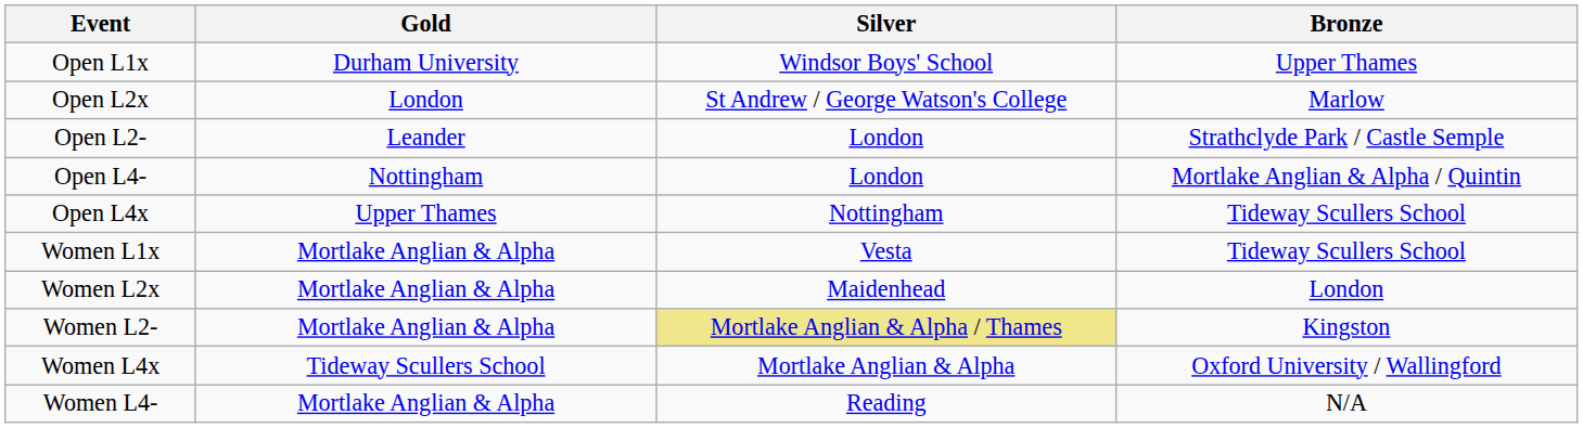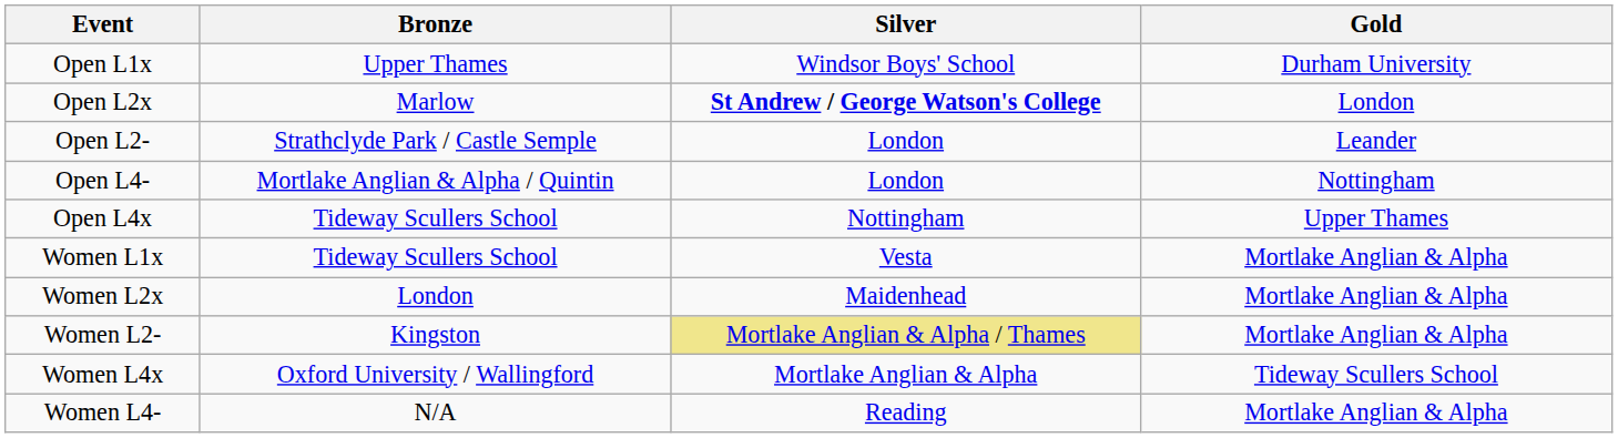 <table class="wikitable" style="text-align:center">
 <tr>
 <th width=120>Event</th>
+<th width=300>Bronze</th>
+<th width=300>Silver</th>
 <th width=300>Gold</th>
-<th width=300>Silver</th>
-<th width=300>Bronze</th>
 </tr>
 <tr>
 <td>Open L1x</td>
+<td><a href='#'>Upper Thames</a></td>
+<td><a href='#'>Windsor Boys' School</a></td>
 <td><a href='#'>Durham University</a></td>
-<td><a href='#'>Windsor Boys' School</a></td>
+</tr>
+<tr>
+<td>Open L2x</td>
+<td><a href='#'>Marlow</a></td>
+<td><strong><a href='#'>St Andrew</a> / <a href='#'>George Watson's College</a></strong></td>
+<td><a href='#'>London</a></td>
+</tr>
+<tr>
+<td>Open L2-</td>
+<td><a href='#'>Strathclyde Park</a> / <a href='#'>Castle Semple</a></td>
+<td><a href='#'>London</a></td>
+<td><a href='#'>Leander</a></td>
+</tr>
+<tr>
+<td>Open L4-</td>
+<td><a href='#'>Mortlake Anglian & Alpha</a> / <a href='#'>Quintin</a></td>
+<td><a href='#'>London</a></td>
+<td><a href='#'>Nottingham</a></td>
+</tr>
+<tr>
+<td>Open L4x</td>
+<td><a href='#'>Tideway Scullers School</a></td>
+<td><a href='#'>Nottingham</a></td>
 <td><a href='#'>Upper Thames</a></td>
 </tr>
 <tr>
-<td>Open L2x</td>
-<td><a href='#'>London</a></td>
-<td><a href='#'>St Andrew</a> / <a href='#'>George Watson's College</a></td>
-<td><a href='#'>Marlow</a></td>
+<td>Women L1x</td>
+<td><a href='#'>Tideway Scullers School</a></td>
+<td><a href='#'>Vesta</a></td>
+<td><a href='#'>Mortlake Anglian & Alpha</a></td>
 </tr>
 <tr>
-<td>Open L2-</td>
-<td><a href='#'>Leander</a></td>
+<td>Women L2x</td>
 <td><a href='#'>London</a></td>
-<td><a href='#'>Strathclyde Park</a> / <a href='#'>Castle Semple</a></td>
+<td><a href='#'>Maidenhead</a></td>
+<td><a href='#'>Mortlake Anglian & Alpha</a></td>
 </tr>
 <tr>
-<td>Open L4-</td>
-<td><a href='#'>Nottingham</a></td>
-<td><a href='#'>London</a></td>
-<td><a href='#'>Mortlake Anglian & Alpha</a> / <a href='#'>Quintin</a></td>
+<td>Women L2-</td>
+<td><a href='#'>Kingston</a></td>
+<td style="background: khaki;"><a href='#'>Mortlake Anglian & Alpha</a> / <a href='#'>Thames</a></td>
+<td><a href='#'>Mortlake Anglian & Alpha</a></td>
 </tr>
 <tr>
-<td>Open L4x</td>
-<td><a href='#'>Upper Thames</a></td>
-<td><a href='#'>Nottingham</a></td>
+<td>Women L4x</td>
+<td><a href='#'>Oxford University</a> / <a href='#'>Wallingford</a></td>
+<td><a href='#'>Mortlake Anglian & Alpha</a></td>
 <td><a href='#'>Tideway Scullers School</a></td>
 </tr>
 <tr>
-<td>Women L1x</td>
+<td>Women L4-</td>
+<td>N/A</td>
+<td><a href='#'>Reading</a></td>
 <td><a href='#'>Mortlake Anglian & Alpha</a></td>
-<td><a href='#'>Vesta</a></td>
-<td><a href='#'>Tideway Scullers School</a></td>
-</tr>
-<tr>
-<td>Women L2x</td>
-<td><a href='#'>Mortlake Anglian & Alpha</a></td>
-<td><a href='#'>Maidenhead</a></td>
-<td><a href='#'>London</a></td>
-</tr>
-<tr>
-<td>Women L2-</td>
-<td><a href='#'>Mortlake Anglian & Alpha</a></td>
-<td style="background: khaki;"><a href='#'>Mortlake Anglian & Alpha</a> / <a href='#'>Thames</a></td>
-<td><a href='#'>Kingston</a></td>
-</tr>
-<tr>
-<td>Women L4x</td>
-<td><a href='#'>Tideway Scullers School</a></td>
-<td><a href='#'>Mortlake Anglian & Alpha</a></td>
-<td><a href='#'>Oxford University</a> / <a href='#'>Wallingford</a></td>
-</tr>
-<tr>
-<td>Women L4-</td>
-<td><a href='#'>Mortlake Anglian & Alpha</a></td>
-<td><a href='#'>Reading</a></td>
-<td>N/A</td>
 </tr>
 </table>
